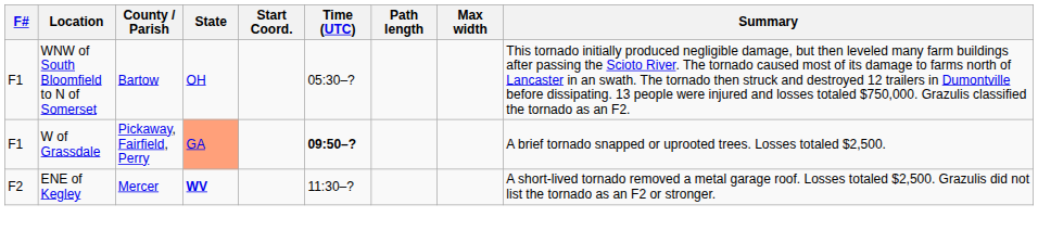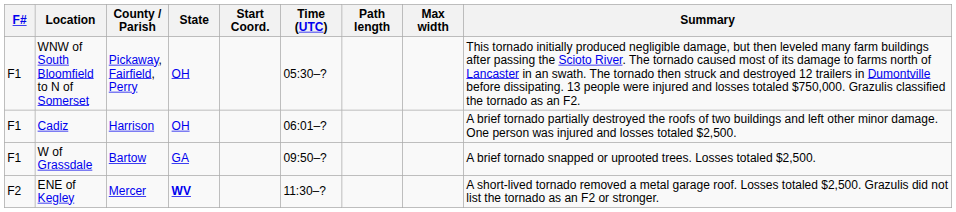 <table class="wikitable sortable" style="width:100%;">
 <tr>
 <th scope="col"  style="width:3%; text-align:center;"><a href='#'>F#</a></th>
 <th scope="col"  style="width:7%; text-align:center;" class="unsortable">Location</th>
 <th scope="col"  style="width:6%; text-align:center;" class="unsortable">County / Parish</th>
 <th scope="col"  style="width:5%; text-align:center;">State</th>
 <th scope="col"  style="width:6%; text-align:center;">Start Coord.</th>
 <th scope="col"  style="width:6%; text-align:center;">Time (<a href='#'>UTC</a>)</th>
 <th scope="col"  style="width:6%; text-align:center;">Path length</th>
 <th scope="col"  style="width:6%; text-align:center;">Max width</th>
 <th scope="col" class="unsortable" style="width:48%; text-align:center;">Summary</th>
 </tr>
 <tr>
 <td bgcolor=>F1</td>
 <td>WNW of <a href='#'>South Bloomfield</a> to N of <a href='#'>Somerset</a></td>
-<td><a href='#'>Bartow</a></td>
+<td><a href='#'>Pickaway</a>, <a href='#'>Fairfield</a>, <a href='#'>Perry</a></td>
 <td><a href='#'>OH</a></td>
 <td></td>
 <td>05:30–?</td>
 <td></td>
 <td></td>
 <td>This tornado initially produced negligible damage, but then leveled many farm buildings after passing the <a href='#'>Scioto River</a>. The tornado caused most of its damage to farms north of <a href='#'>Lancaster</a> in an  swath. The tornado then struck and destroyed 12 trailers in <a href='#'>Dumontville</a> before dissipating. 13 people were injured and losses totaled $750,000. Grazulis classified the tornado as an F2.</td>
 </tr>
 <tr>
 <td bgcolor=>F1</td>
+<td><a href='#'>Cadiz</a></td>
+<td><a href='#'>Harrison</a></td>
+<td><a href='#'>OH</a></td>
+<td></td>
+<td>06:01–?</td>
+<td></td>
+<td></td>
+<td>A brief tornado partially destroyed the roofs of two buildings and left other minor damage. One person was injured and losses totaled $2,500.</td>
+</tr>
+<tr>
+<td bgcolor=>F1</td>
 <td>W of <a href='#'>Grassdale</a></td>
-<td><a href='#'>Pickaway</a>, <a href='#'>Fairfield</a>, <a href='#'>Perry</a></td>
-<td style="background: lightsalmon;"><a href='#'>GA</a></td>
+<td><a href='#'>Bartow</a></td>
+<td><a href='#'>GA</a></td>
 <td></td>
-<td><strong>09:50–?</strong></td>
+<td>09:50–?</td>
 <td></td>
 <td></td>
 <td>A brief tornado snapped or uprooted trees. Losses totaled $2,500.</td>
 </tr>
 <tr>
 <td bgcolor=>F2</td>
 <td>ENE of <a href='#'>Kegley</a></td>
 <td><a href='#'>Mercer</a></td>
 <td><strong><a href='#'>WV</a></strong></td>
 <td></td>
 <td>11:30–?</td>
 <td></td>
 <td></td>
 <td>A short-lived tornado removed a metal garage roof. Losses totaled $2,500. Grazulis did not list the tornado as an F2 or stronger.</td>
 </tr>
 </table>
